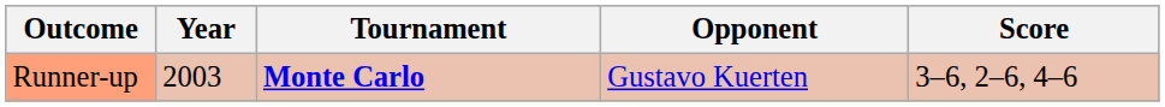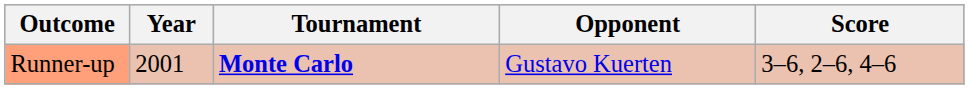 <table class=wikitable style=font-size:97%>
 <tr>
 <th style="width:75px"><strong>Outcome</strong></th>
 <th style="width:50px">Year</th>
 <th style="width:200px">Tournament</th>
 <th style="width:180px">Opponent</th>
 <th style="width:150px">Score</th>
 </tr>
 <tr style="background:#ebc2af;">
 <td style="background:#ffa07a;">Runner-up</td>
-<td>2003</td>
+<td>2001</td>
 <td><strong><a href='#'>Monte Carlo</a></strong></td>
 <td> <a href='#'>Gustavo Kuerten</a></td>
 <td>3–6, 2–6, 4–6</td>
 </tr>
 </table>
